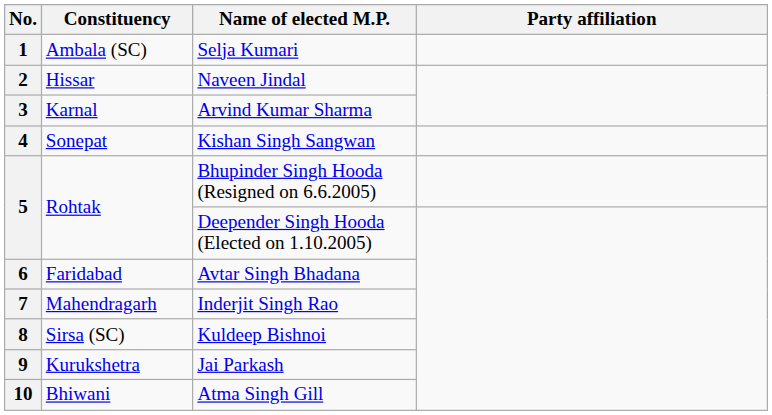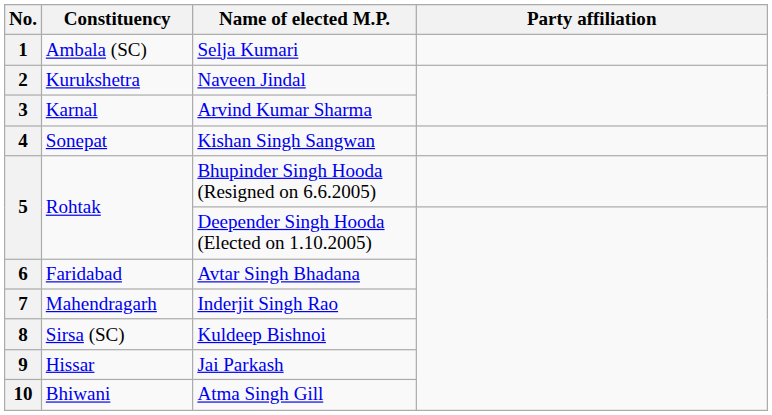 <table class="wikitable">
 <tr style="background:#ccc; text-align:center;">
 <th>No.</th>
 <th style="width:120px">Constituency</th>
 <th style="width:180px">Name of elected M.P.</th>
 <th colspan="2" style="width:18em">Party affiliation</th>
 </tr>
 <tr>
 <th>1</th>
 <td><a href='#'>Ambala</a> (SC)</td>
 <td><a href='#'>Selja Kumari</a></td>
 <td></td>
 </tr>
 <tr>
 <th>2</th>
-<td><a href='#'>Hissar</a></td>
+<td><a href='#'>Kurukshetra</a></td>
 <td><a href='#'>Naveen Jindal</a></td>
 </tr>
 <tr>
 <th>3</th>
 <td><a href='#'>Karnal</a></td>
 <td><a href='#'>Arvind Kumar Sharma</a></td>
 </tr>
 <tr>
 <th>4</th>
 <td><a href='#'>Sonepat</a></td>
 <td><a href='#'>Kishan Singh Sangwan</a></td>
 <td></td>
 </tr>
 <tr>
 <th rowspan="2">5</th>
 <td rowspan="2"><a href='#'>Rohtak</a></td>
 <td><a href='#'>Bhupinder Singh Hooda</a> (Resigned on 6.6.2005)</td>
 <td></td>
 </tr>
 <tr>
 <td><a href='#'>Deepender Singh Hooda</a><br>(Elected on 1.10.2005)</td>
 </tr>
 <tr>
 <th>6</th>
 <td><a href='#'>Faridabad</a></td>
 <td><a href='#'>Avtar Singh Bhadana</a></td>
 </tr>
 <tr>
 <th>7</th>
 <td><a href='#'>Mahendragarh</a></td>
 <td><a href='#'>Inderjit Singh Rao</a></td>
 </tr>
 <tr>
 <th>8</th>
 <td><a href='#'>Sirsa</a> (SC)</td>
 <td><a href='#'>Kuldeep Bishnoi</a></td>
 </tr>
 <tr>
 <th>9</th>
-<td><a href='#'>Kurukshetra</a></td>
+<td><a href='#'>Hissar</a></td>
 <td><a href='#'>Jai Parkash</a></td>
 </tr>
 <tr>
 <th>10</th>
 <td><a href='#'>Bhiwani</a></td>
 <td><a href='#'>Atma Singh Gill</a></td>
 </tr>
 </table>
